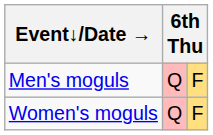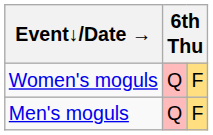 <table class="wikitable" style="margin:0.5em auto; font-size:90%; line-height:1.25em; text-align:center;">
 <tr>
 <th>Event↓/Date →</th>
 <th colspan=2>6th<br>Thu</th>
 </tr>
 <tr>
+<td align="left"><a href='#'>Women's moguls</a></td>
+<td bgcolor="#FFBBBB">Q</td>
+<td bgcolor="#FFDF80">F</td>
+</tr>
+<tr>
 <td align="left"><a href='#'>Men's moguls</a></td>
 <td bgcolor="#FFBBBB">Q</td>
 <td bgcolor="#FFDF80">F</td>
 </tr>
-<tr>
-<td align="left"><a href='#'>Women's moguls</a></td>
-<td bgcolor="#FFBBBB">Q</td>
-<td bgcolor="#FFDF80">F</td>
-</tr>
 </table>
